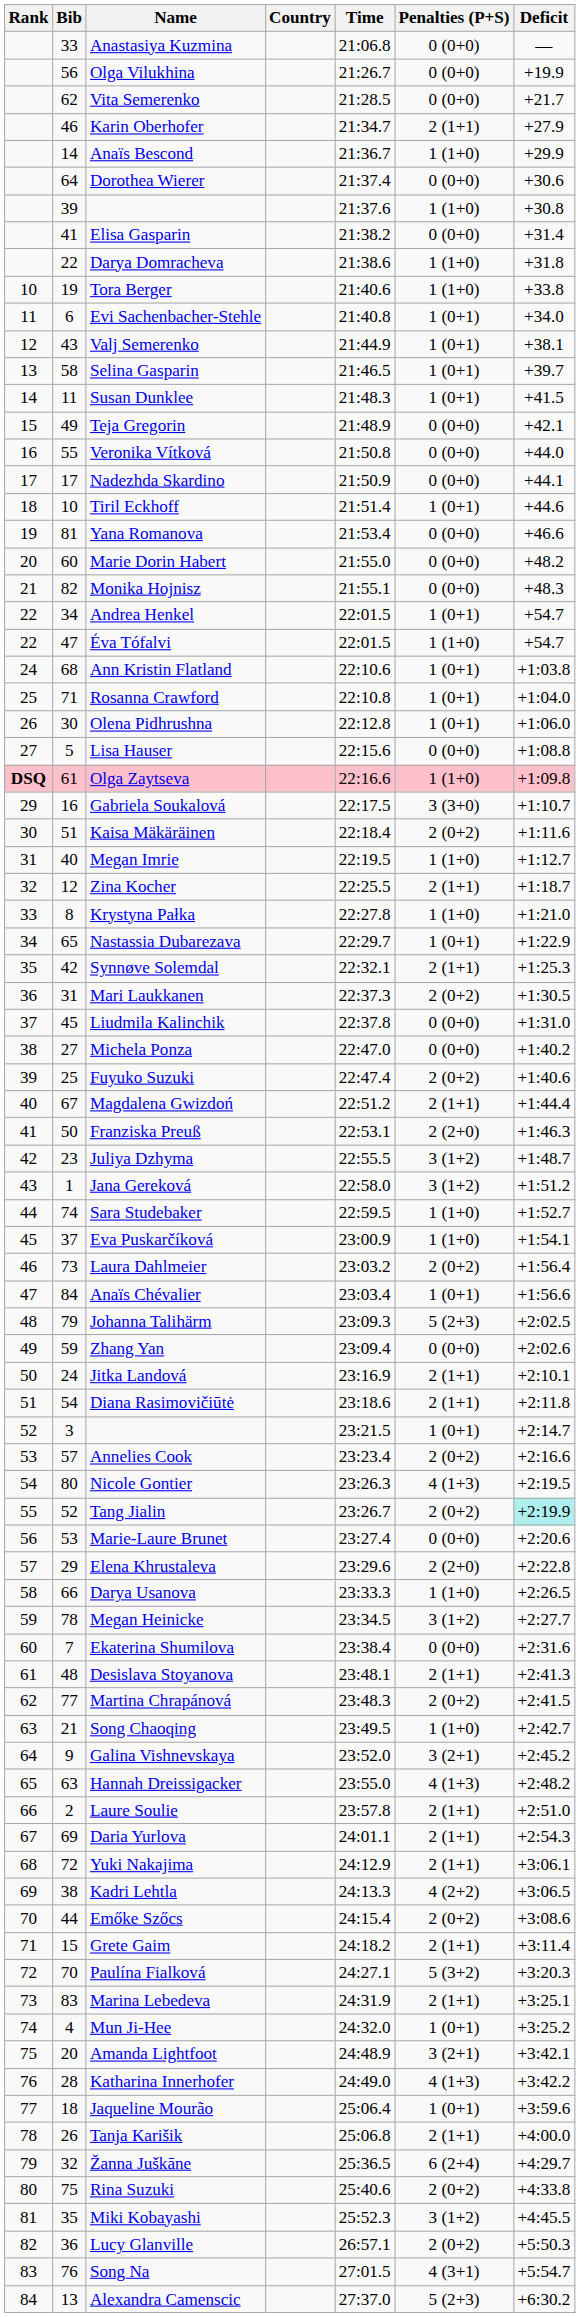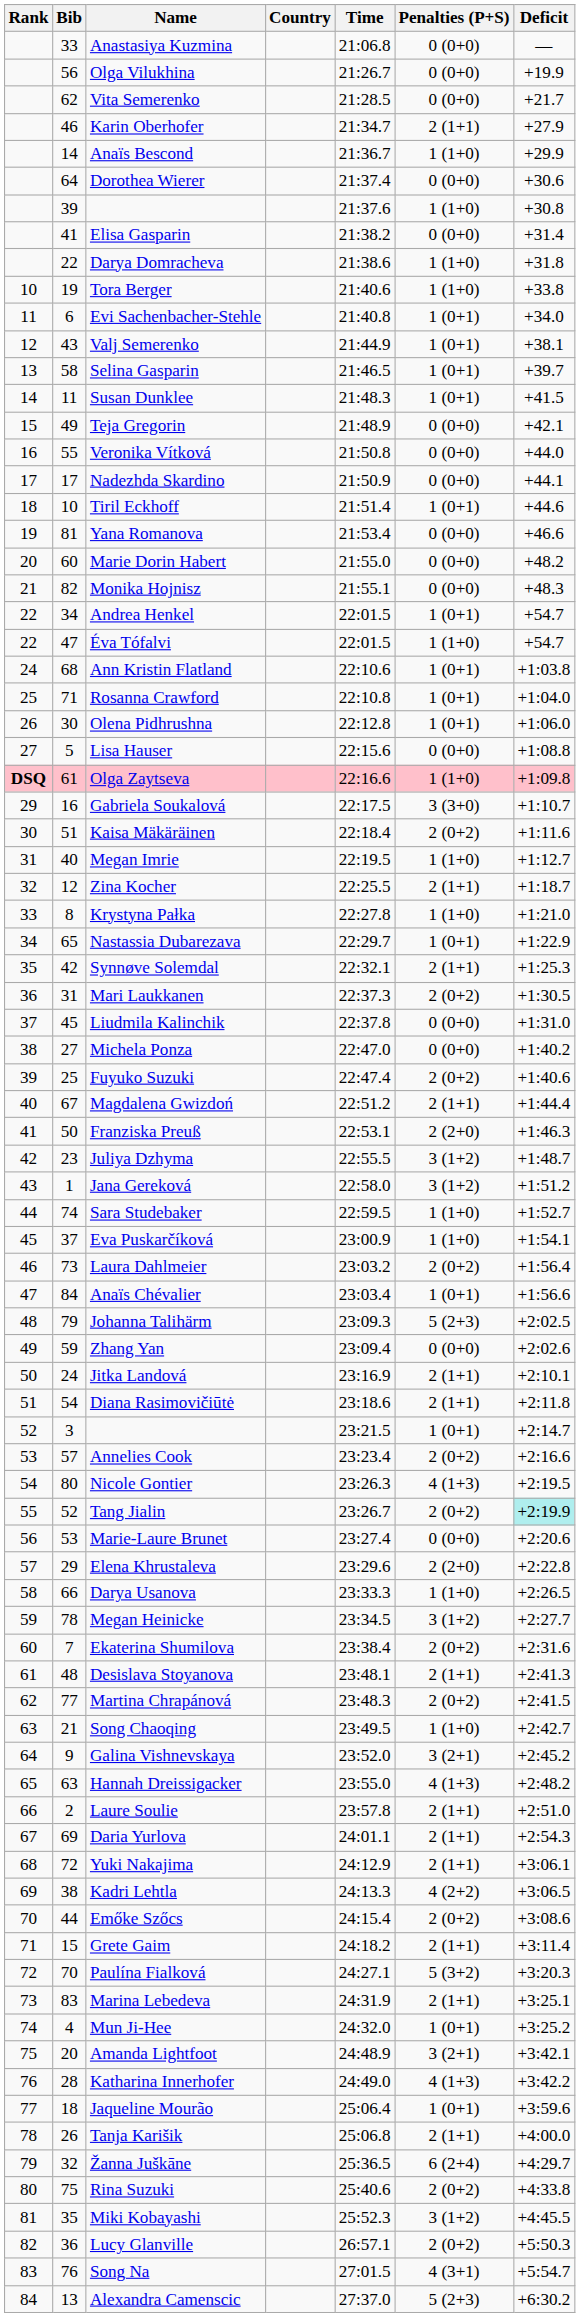 <table class="wikitable sortable" style="text-align:center">
 <tr>
 <th>Rank</th>
 <th>Bib</th>
 <th>Name</th>
 <th>Country</th>
 <th>Time</th>
 <th>Penalties (P+S)</th>
 <th>Deficit</th>
 </tr>
 <tr>
 <td></td>
 <td>33</td>
 <td align=left><a href='#'>Anastasiya Kuzmina</a></td>
 <td align=left></td>
 <td>21:06.8</td>
 <td>0 (0+0)</td>
 <td>—</td>
 </tr>
 <tr>
 <td></td>
 <td>56</td>
 <td align=left><a href='#'>Olga Vilukhina</a></td>
 <td align=left></td>
 <td>21:26.7</td>
 <td>0 (0+0)</td>
 <td>+19.9</td>
 </tr>
 <tr>
 <td></td>
 <td>62</td>
 <td align=left><a href='#'>Vita Semerenko</a></td>
 <td align=left></td>
 <td>21:28.5</td>
 <td>0 (0+0)</td>
 <td>+21.7</td>
 </tr>
 <tr>
 <td></td>
 <td>46</td>
 <td align=left><a href='#'>Karin Oberhofer</a></td>
 <td align=left></td>
 <td>21:34.7</td>
 <td>2 (1+1)</td>
 <td>+27.9</td>
 </tr>
 <tr>
 <td></td>
 <td>14</td>
 <td align=left><a href='#'>Anaïs Bescond</a></td>
 <td align=left></td>
 <td>21:36.7</td>
 <td>1 (1+0)</td>
 <td>+29.9</td>
 </tr>
 <tr>
 <td></td>
 <td>64</td>
 <td align=left><a href='#'>Dorothea Wierer</a></td>
 <td align=left></td>
 <td>21:37.4</td>
 <td>0 (0+0)</td>
 <td>+30.6</td>
 </tr>
 <tr>
 <td></td>
 <td>39</td>
 <td align=left></td>
 <td align=left></td>
 <td>21:37.6</td>
 <td>1 (1+0)</td>
 <td>+30.8</td>
 </tr>
 <tr>
 <td></td>
 <td>41</td>
 <td align=left><a href='#'>Elisa Gasparin</a></td>
 <td align=left></td>
 <td>21:38.2</td>
 <td>0 (0+0)</td>
 <td>+31.4</td>
 </tr>
 <tr>
 <td></td>
 <td>22</td>
 <td align=left><a href='#'>Darya Domracheva</a></td>
 <td align=left></td>
 <td>21:38.6</td>
 <td>1 (1+0)</td>
 <td>+31.8</td>
 </tr>
 <tr>
 <td>10</td>
 <td>19</td>
 <td align=left><a href='#'>Tora Berger</a></td>
 <td align=left></td>
 <td>21:40.6</td>
 <td>1 (1+0)</td>
 <td>+33.8</td>
 </tr>
 <tr>
 <td>11</td>
 <td>6</td>
 <td align=left><a href='#'>Evi Sachenbacher-Stehle</a></td>
 <td align=left></td>
 <td>21:40.8</td>
 <td>1 (0+1)</td>
 <td>+34.0</td>
 </tr>
 <tr>
 <td>12</td>
 <td>43</td>
 <td align=left><a href='#'>Valj Semerenko</a></td>
 <td align=left></td>
 <td>21:44.9</td>
 <td>1 (0+1)</td>
 <td>+38.1</td>
 </tr>
 <tr>
 <td>13</td>
 <td>58</td>
 <td align=left><a href='#'>Selina Gasparin</a></td>
 <td align=left></td>
 <td>21:46.5</td>
 <td>1 (0+1)</td>
 <td>+39.7</td>
 </tr>
 <tr>
 <td>14</td>
 <td>11</td>
 <td align=left><a href='#'>Susan Dunklee</a></td>
 <td align=left></td>
 <td>21:48.3</td>
 <td>1 (0+1)</td>
 <td>+41.5</td>
 </tr>
 <tr>
 <td>15</td>
 <td>49</td>
 <td align=left><a href='#'>Teja Gregorin</a></td>
 <td align=left></td>
 <td>21:48.9</td>
 <td>0 (0+0)</td>
 <td>+42.1</td>
 </tr>
 <tr>
 <td>16</td>
 <td>55</td>
 <td align=left><a href='#'>Veronika Vítková</a></td>
 <td align=left></td>
 <td>21:50.8</td>
 <td>0 (0+0)</td>
 <td>+44.0</td>
 </tr>
 <tr>
 <td>17</td>
 <td>17</td>
 <td align=left><a href='#'>Nadezhda Skardino</a></td>
 <td align=left></td>
 <td>21:50.9</td>
 <td>0 (0+0)</td>
 <td>+44.1</td>
 </tr>
 <tr>
 <td>18</td>
 <td>10</td>
 <td align=left><a href='#'>Tiril Eckhoff</a></td>
 <td align=left></td>
 <td>21:51.4</td>
 <td>1 (0+1)</td>
 <td>+44.6</td>
 </tr>
 <tr>
 <td>19</td>
 <td>81</td>
 <td align=left><a href='#'>Yana Romanova</a></td>
 <td align=left></td>
 <td>21:53.4</td>
 <td>0 (0+0)</td>
 <td>+46.6</td>
 </tr>
 <tr>
 <td>20</td>
 <td>60</td>
 <td align=left><a href='#'>Marie Dorin Habert</a></td>
 <td align=left></td>
 <td>21:55.0</td>
 <td>0 (0+0)</td>
 <td>+48.2</td>
 </tr>
 <tr>
 <td>21</td>
 <td>82</td>
 <td align=left><a href='#'>Monika Hojnisz</a></td>
 <td align=left></td>
 <td>21:55.1</td>
 <td>0 (0+0)</td>
 <td>+48.3</td>
 </tr>
 <tr>
 <td>22</td>
 <td>34</td>
 <td align=left><a href='#'>Andrea Henkel</a></td>
 <td align=left></td>
 <td>22:01.5</td>
 <td>1 (0+1)</td>
 <td>+54.7</td>
 </tr>
 <tr>
 <td>22</td>
 <td>47</td>
 <td align=left><a href='#'>Éva Tófalvi</a></td>
 <td align=left></td>
 <td>22:01.5</td>
 <td>1 (1+0)</td>
 <td>+54.7</td>
 </tr>
 <tr>
 <td>24</td>
 <td>68</td>
 <td align=left><a href='#'>Ann Kristin Flatland</a></td>
 <td align=left></td>
 <td>22:10.6</td>
 <td>1 (0+1)</td>
 <td>+1:03.8</td>
 </tr>
 <tr>
 <td>25</td>
 <td>71</td>
 <td align=left><a href='#'>Rosanna Crawford</a></td>
 <td align=left></td>
 <td>22:10.8</td>
 <td>1 (0+1)</td>
 <td>+1:04.0</td>
 </tr>
 <tr>
 <td>26</td>
 <td>30</td>
 <td align=left><a href='#'>Olena Pidhrushna</a></td>
 <td align=left></td>
 <td>22:12.8</td>
 <td>1 (0+1)</td>
 <td>+1:06.0</td>
 </tr>
 <tr>
 <td>27</td>
 <td>5</td>
 <td align=left><a href='#'>Lisa Hauser</a></td>
 <td align=left></td>
 <td>22:15.6</td>
 <td>0 (0+0)</td>
 <td>+1:08.8</td>
 </tr>
 <tr bgcolor=pink>
 <td><strong>DSQ</strong></td>
 <td>61</td>
 <td align=left><a href='#'>Olga Zaytseva</a></td>
 <td align=left></td>
 <td>22:16.6</td>
 <td>1 (1+0)</td>
 <td>+1:09.8</td>
 </tr>
 <tr>
 <td>29</td>
 <td>16</td>
 <td align=left><a href='#'>Gabriela Soukalová</a></td>
 <td align=left></td>
 <td>22:17.5</td>
 <td>3 (3+0)</td>
 <td>+1:10.7</td>
 </tr>
 <tr>
 <td>30</td>
 <td>51</td>
 <td align=left><a href='#'>Kaisa Mäkäräinen</a></td>
 <td align=left></td>
 <td>22:18.4</td>
 <td>2 (0+2)</td>
 <td>+1:11.6</td>
 </tr>
 <tr>
 <td>31</td>
 <td>40</td>
 <td align=left><a href='#'>Megan Imrie</a></td>
 <td align=left></td>
 <td>22:19.5</td>
 <td>1 (1+0)</td>
 <td>+1:12.7</td>
 </tr>
 <tr>
 <td>32</td>
 <td>12</td>
 <td align=left><a href='#'>Zina Kocher</a></td>
 <td align=left></td>
 <td>22:25.5</td>
 <td>2 (1+1)</td>
 <td>+1:18.7</td>
 </tr>
 <tr>
 <td>33</td>
 <td>8</td>
 <td align=left><a href='#'>Krystyna Pałka</a></td>
 <td align=left></td>
 <td>22:27.8</td>
 <td>1 (1+0)</td>
 <td>+1:21.0</td>
 </tr>
 <tr>
 <td>34</td>
 <td>65</td>
 <td align=left><a href='#'>Nastassia Dubarezava</a></td>
 <td align=left></td>
 <td>22:29.7</td>
 <td>1 (0+1)</td>
 <td>+1:22.9</td>
 </tr>
 <tr>
 <td>35</td>
 <td>42</td>
 <td align=left><a href='#'>Synnøve Solemdal</a></td>
 <td align=left></td>
 <td>22:32.1</td>
 <td>2 (1+1)</td>
 <td>+1:25.3</td>
 </tr>
 <tr>
 <td>36</td>
 <td>31</td>
 <td align=left><a href='#'>Mari Laukkanen</a></td>
 <td align=left></td>
 <td>22:37.3</td>
 <td>2 (0+2)</td>
 <td>+1:30.5</td>
 </tr>
 <tr>
 <td>37</td>
 <td>45</td>
 <td align=left><a href='#'>Liudmila Kalinchik</a></td>
 <td align=left></td>
 <td>22:37.8</td>
 <td>0 (0+0)</td>
 <td>+1:31.0</td>
 </tr>
 <tr>
 <td>38</td>
 <td>27</td>
 <td align=left><a href='#'>Michela Ponza</a></td>
 <td align=left></td>
 <td>22:47.0</td>
 <td>0 (0+0)</td>
 <td>+1:40.2</td>
 </tr>
 <tr>
 <td>39</td>
 <td>25</td>
 <td align=left><a href='#'>Fuyuko Suzuki</a></td>
 <td align=left></td>
 <td>22:47.4</td>
 <td>2 (0+2)</td>
 <td>+1:40.6</td>
 </tr>
 <tr>
 <td>40</td>
 <td>67</td>
 <td align=left><a href='#'>Magdalena Gwizdoń</a></td>
 <td align=left></td>
 <td>22:51.2</td>
 <td>2 (1+1)</td>
 <td>+1:44.4</td>
 </tr>
 <tr>
 <td>41</td>
 <td>50</td>
 <td align=left><a href='#'>Franziska Preuß</a></td>
 <td align=left></td>
 <td>22:53.1</td>
 <td>2 (2+0)</td>
 <td>+1:46.3</td>
 </tr>
 <tr>
 <td>42</td>
 <td>23</td>
 <td align=left><a href='#'>Juliya Dzhyma</a></td>
 <td align=left></td>
 <td>22:55.5</td>
 <td>3 (1+2)</td>
 <td>+1:48.7</td>
 </tr>
 <tr>
 <td>43</td>
 <td>1</td>
 <td align=left><a href='#'>Jana Gereková</a></td>
 <td align=left></td>
 <td>22:58.0</td>
 <td>3 (1+2)</td>
 <td>+1:51.2</td>
 </tr>
 <tr>
 <td>44</td>
 <td>74</td>
 <td align=left><a href='#'>Sara Studebaker</a></td>
 <td align=left></td>
 <td>22:59.5</td>
 <td>1 (1+0)</td>
 <td>+1:52.7</td>
 </tr>
 <tr>
 <td>45</td>
 <td>37</td>
 <td align=left><a href='#'>Eva Puskarčíková</a></td>
 <td align=left></td>
 <td>23:00.9</td>
 <td>1 (1+0)</td>
 <td>+1:54.1</td>
 </tr>
 <tr>
 <td>46</td>
 <td>73</td>
 <td align=left><a href='#'>Laura Dahlmeier</a></td>
 <td align=left></td>
 <td>23:03.2</td>
 <td>2 (0+2)</td>
 <td>+1:56.4</td>
 </tr>
 <tr>
 <td>47</td>
 <td>84</td>
 <td align=left><a href='#'>Anaïs Chévalier</a></td>
 <td align=left></td>
 <td>23:03.4</td>
 <td>1 (0+1)</td>
 <td>+1:56.6</td>
 </tr>
 <tr>
 <td>48</td>
 <td>79</td>
 <td align=left><a href='#'>Johanna Talihärm</a></td>
 <td align=left></td>
 <td>23:09.3</td>
 <td>5 (2+3)</td>
 <td>+2:02.5</td>
 </tr>
 <tr>
 <td>49</td>
 <td>59</td>
 <td align=left><a href='#'>Zhang Yan</a></td>
 <td align=left></td>
 <td>23:09.4</td>
 <td>0 (0+0)</td>
 <td>+2:02.6</td>
 </tr>
 <tr>
 <td>50</td>
 <td>24</td>
 <td align=left><a href='#'>Jitka Landová</a></td>
 <td align=left></td>
 <td>23:16.9</td>
 <td>2 (1+1)</td>
 <td>+2:10.1</td>
 </tr>
 <tr>
 <td>51</td>
 <td>54</td>
 <td align=left><a href='#'>Diana Rasimovičiūtė</a></td>
 <td align=left></td>
 <td>23:18.6</td>
 <td>2 (1+1)</td>
 <td>+2:11.8</td>
 </tr>
 <tr>
 <td>52</td>
 <td>3</td>
 <td align=left></td>
 <td align=left></td>
 <td>23:21.5</td>
 <td>1 (0+1)</td>
 <td>+2:14.7</td>
 </tr>
 <tr>
 <td>53</td>
 <td>57</td>
 <td align=left><a href='#'>Annelies Cook</a></td>
 <td align=left></td>
 <td>23:23.4</td>
 <td>2 (0+2)</td>
 <td>+2:16.6</td>
 </tr>
 <tr>
 <td>54</td>
 <td>80</td>
 <td align=left><a href='#'>Nicole Gontier</a></td>
 <td align=left></td>
 <td>23:26.3</td>
 <td>4 (1+3)</td>
 <td>+2:19.5</td>
 </tr>
 <tr>
 <td>55</td>
 <td>52</td>
 <td align=left><a href='#'>Tang Jialin</a></td>
 <td align=left></td>
 <td>23:26.7</td>
 <td>2 (0+2)</td>
 <td style="background: paleturquoise;">+2:19.9</td>
 </tr>
 <tr>
 <td>56</td>
 <td>53</td>
 <td align=left><a href='#'>Marie-Laure Brunet</a></td>
 <td align=left></td>
 <td>23:27.4</td>
 <td>0 (0+0)</td>
 <td>+2:20.6</td>
 </tr>
 <tr>
 <td>57</td>
 <td>29</td>
 <td align=left><a href='#'>Elena Khrustaleva</a></td>
 <td align=left></td>
 <td>23:29.6</td>
 <td>2 (2+0)</td>
 <td>+2:22.8</td>
 </tr>
 <tr>
 <td>58</td>
 <td>66</td>
 <td align=left><a href='#'>Darya Usanova</a></td>
 <td align=left></td>
 <td>23:33.3</td>
 <td>1 (1+0)</td>
 <td>+2:26.5</td>
 </tr>
 <tr>
 <td>59</td>
 <td>78</td>
 <td align=left><a href='#'>Megan Heinicke</a></td>
 <td align=left></td>
 <td>23:34.5</td>
 <td>3 (1+2)</td>
 <td>+2:27.7</td>
 </tr>
 <tr>
 <td>60</td>
 <td>7</td>
 <td align=left><a href='#'>Ekaterina Shumilova</a></td>
 <td align=left></td>
 <td>23:38.4</td>
-<td>0 (0+0)</td>
+<td>2 (0+2)</td>
 <td>+2:31.6</td>
 </tr>
 <tr>
 <td>61</td>
 <td>48</td>
 <td align=left><a href='#'>Desislava Stoyanova</a></td>
 <td align=left></td>
 <td>23:48.1</td>
 <td>2 (1+1)</td>
 <td>+2:41.3</td>
 </tr>
 <tr>
 <td>62</td>
 <td>77</td>
 <td align=left><a href='#'>Martina Chrapánová</a></td>
 <td align=left></td>
 <td>23:48.3</td>
 <td>2 (0+2)</td>
 <td>+2:41.5</td>
 </tr>
 <tr>
 <td>63</td>
 <td>21</td>
 <td align=left><a href='#'>Song Chaoqing</a></td>
 <td align=left></td>
 <td>23:49.5</td>
 <td>1 (1+0)</td>
 <td>+2:42.7</td>
 </tr>
 <tr>
 <td>64</td>
 <td>9</td>
 <td align=left><a href='#'>Galina Vishnevskaya</a></td>
 <td align=left></td>
 <td>23:52.0</td>
 <td>3 (2+1)</td>
 <td>+2:45.2</td>
 </tr>
 <tr>
 <td>65</td>
 <td>63</td>
 <td align=left><a href='#'>Hannah Dreissigacker</a></td>
 <td align=left></td>
 <td>23:55.0</td>
 <td>4 (1+3)</td>
 <td>+2:48.2</td>
 </tr>
 <tr>
 <td>66</td>
 <td>2</td>
 <td align=left><a href='#'>Laure Soulie</a></td>
 <td align=left></td>
 <td>23:57.8</td>
 <td>2 (1+1)</td>
 <td>+2:51.0</td>
 </tr>
 <tr>
 <td>67</td>
 <td>69</td>
 <td align=left><a href='#'>Daria Yurlova</a></td>
 <td align=left></td>
 <td>24:01.1</td>
 <td>2 (1+1)</td>
 <td>+2:54.3</td>
 </tr>
 <tr>
 <td>68</td>
 <td>72</td>
 <td align=left><a href='#'>Yuki Nakajima</a></td>
 <td align=left></td>
 <td>24:12.9</td>
 <td>2 (1+1)</td>
 <td>+3:06.1</td>
 </tr>
 <tr>
 <td>69</td>
 <td>38</td>
 <td align=left><a href='#'>Kadri Lehtla</a></td>
 <td align=left></td>
 <td>24:13.3</td>
 <td>4 (2+2)</td>
 <td>+3:06.5</td>
 </tr>
 <tr>
 <td>70</td>
 <td>44</td>
 <td align=left><a href='#'>Emőke Szőcs</a></td>
 <td align=left></td>
 <td>24:15.4</td>
 <td>2 (0+2)</td>
 <td>+3:08.6</td>
 </tr>
 <tr>
 <td>71</td>
 <td>15</td>
 <td align=left><a href='#'>Grete Gaim</a></td>
 <td align=left></td>
 <td>24:18.2</td>
 <td>2 (1+1)</td>
 <td>+3:11.4</td>
 </tr>
 <tr>
 <td>72</td>
 <td>70</td>
 <td align=left><a href='#'>Paulína Fialková</a></td>
 <td align=left></td>
 <td>24:27.1</td>
 <td>5 (3+2)</td>
 <td>+3:20.3</td>
 </tr>
 <tr>
 <td>73</td>
 <td>83</td>
 <td align=left><a href='#'>Marina Lebedeva</a></td>
 <td align=left></td>
 <td>24:31.9</td>
 <td>2 (1+1)</td>
 <td>+3:25.1</td>
 </tr>
 <tr>
 <td>74</td>
 <td>4</td>
 <td align=left><a href='#'>Mun Ji-Hee</a></td>
 <td align=left></td>
 <td>24:32.0</td>
 <td>1 (0+1)</td>
 <td>+3:25.2</td>
 </tr>
 <tr>
 <td>75</td>
 <td>20</td>
 <td align=left><a href='#'>Amanda Lightfoot</a></td>
 <td align=left></td>
 <td>24:48.9</td>
 <td>3 (2+1)</td>
 <td>+3:42.1</td>
 </tr>
 <tr>
 <td>76</td>
 <td>28</td>
 <td align=left><a href='#'>Katharina Innerhofer</a></td>
 <td align=left></td>
 <td>24:49.0</td>
 <td>4 (1+3)</td>
 <td>+3:42.2</td>
 </tr>
 <tr>
 <td>77</td>
 <td>18</td>
 <td align=left><a href='#'>Jaqueline Mourão</a></td>
 <td align=left></td>
 <td>25:06.4</td>
 <td>1 (0+1)</td>
 <td>+3:59.6</td>
 </tr>
 <tr>
 <td>78</td>
 <td>26</td>
 <td align=left><a href='#'>Tanja Karišik</a></td>
 <td align=left></td>
 <td>25:06.8</td>
 <td>2 (1+1)</td>
 <td>+4:00.0</td>
 </tr>
 <tr>
 <td>79</td>
 <td>32</td>
 <td align=left><a href='#'>Žanna Juškāne</a></td>
 <td align=left></td>
 <td>25:36.5</td>
 <td>6 (2+4)</td>
 <td>+4:29.7</td>
 </tr>
 <tr>
 <td>80</td>
 <td>75</td>
 <td align=left><a href='#'>Rina Suzuki</a></td>
 <td align=left></td>
 <td>25:40.6</td>
 <td>2 (0+2)</td>
 <td>+4:33.8</td>
 </tr>
 <tr>
 <td>81</td>
 <td>35</td>
 <td align=left><a href='#'>Miki Kobayashi</a></td>
 <td align=left></td>
 <td>25:52.3</td>
 <td>3 (1+2)</td>
 <td>+4:45.5</td>
 </tr>
 <tr>
 <td>82</td>
 <td>36</td>
 <td align=left><a href='#'>Lucy Glanville</a></td>
 <td align=left></td>
 <td>26:57.1</td>
 <td>2 (0+2)</td>
 <td>+5:50.3</td>
 </tr>
 <tr>
 <td>83</td>
 <td>76</td>
 <td align=left><a href='#'>Song Na</a></td>
 <td align=left></td>
 <td>27:01.5</td>
 <td>4 (3+1)</td>
 <td>+5:54.7</td>
 </tr>
 <tr>
 <td>84</td>
 <td>13</td>
 <td align=left><a href='#'>Alexandra Camenscic</a></td>
 <td align=left></td>
 <td>27:37.0</td>
 <td>5 (2+3)</td>
 <td>+6:30.2</td>
 </tr>
 </table>
